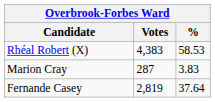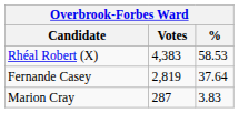 <table class="wikitable">
 <tr>
 <th colspan="3"><a href='#'>Overbrook-Forbes Ward</a></th>
 </tr>
 <tr>
 <th style="width: 170px">Candidate</th>
 <th style="width: 50px">Votes</th>
 <th style="width: 40px">%</th>
 </tr>
 <tr>
 <td><a href='#'>Rhéal Robert</a> (X)</td>
 <td>4,383</td>
 <td>58.53</td>
 </tr>
 <tr>
+<td>Fernande Casey</td>
+<td>2,819</td>
+<td>37.64</td>
+</tr>
+<tr>
 <td>Marion Cray</td>
 <td>287</td>
 <td>3.83</td>
 </tr>
-<tr>
-<td>Fernande Casey</td>
-<td>2,819</td>
-<td>37.64</td>
-</tr>
 </table>
